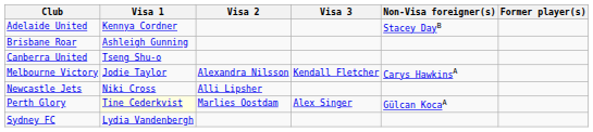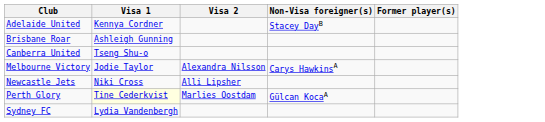 <table class="wikitable sortable">
 <tr>
 <th>Club</th>
 <th>Visa 1</th>
 <th>Visa 2</th>
-<th>Visa 3</th>
 <th>Non-Visa foreigner(s)</th>
 <th>Former player(s)</th>
 </tr>
 <tr style="vertical-align:top;">
 <td><a href='#'>Adelaide United</a></td>
 <td> <a href='#'>Kennya Cordner</a></td>
-<td></td>
 <td></td>
 <td> <a href='#'>Stacey Day</a><sup>B</sup></td>
 <td></td>
 </tr>
 <tr style="vertical-align:top;">
 <td><a href='#'>Brisbane Roar</a></td>
 <td> <a href='#'>Ashleigh Gunning</a></td>
 <td></td>
 <td></td>
 <td></td>
-<td></td>
 </tr>
 <tr style="vertical-align:top;">
 <td><a href='#'>Canberra United</a></td>
 <td> <a href='#'>Tseng Shu-o</a></td>
-<td></td>
 <td></td>
 <td></td>
 <td></td>
 </tr>
 <tr style="vertical-align:top;">
 <td><a href='#'>Melbourne Victory</a></td>
 <td> <a href='#'>Jodie Taylor</a></td>
 <td> <a href='#'>Alexandra Nilsson</a></td>
-<td> <a href='#'>Kendall Fletcher</a></td>
 <td> <a href='#'>Carys Hawkins</a><sup>A</sup></td>
 <td></td>
 </tr>
 <tr style="vertical-align:top;">
 <td><a href='#'>Newcastle Jets</a></td>
 <td> <a href='#'>Niki Cross</a></td>
 <td> <a href='#'>Alli Lipsher</a></td>
 <td></td>
 <td></td>
-<td></td>
 </tr>
 <tr style="vertical-align:top;">
 <td><a href='#'>Perth Glory</a></td>
 <td style="background: lightyellow;"> <a href='#'>Tine Cederkvist</a></td>
 <td> <a href='#'>Marlies Oostdam</a></td>
-<td> <a href='#'>Alex Singer</a></td>
 <td> <a href='#'>Gülcan Koca</a><sup>A</sup></td>
 <td></td>
 </tr>
 <tr style="vertical-align:top;">
 <td><a href='#'>Sydney FC</a></td>
 <td> <a href='#'>Lydia Vandenbergh</a></td>
 <td></td>
 <td></td>
 <td></td>
-<td></td>
 </tr>
 </table>
